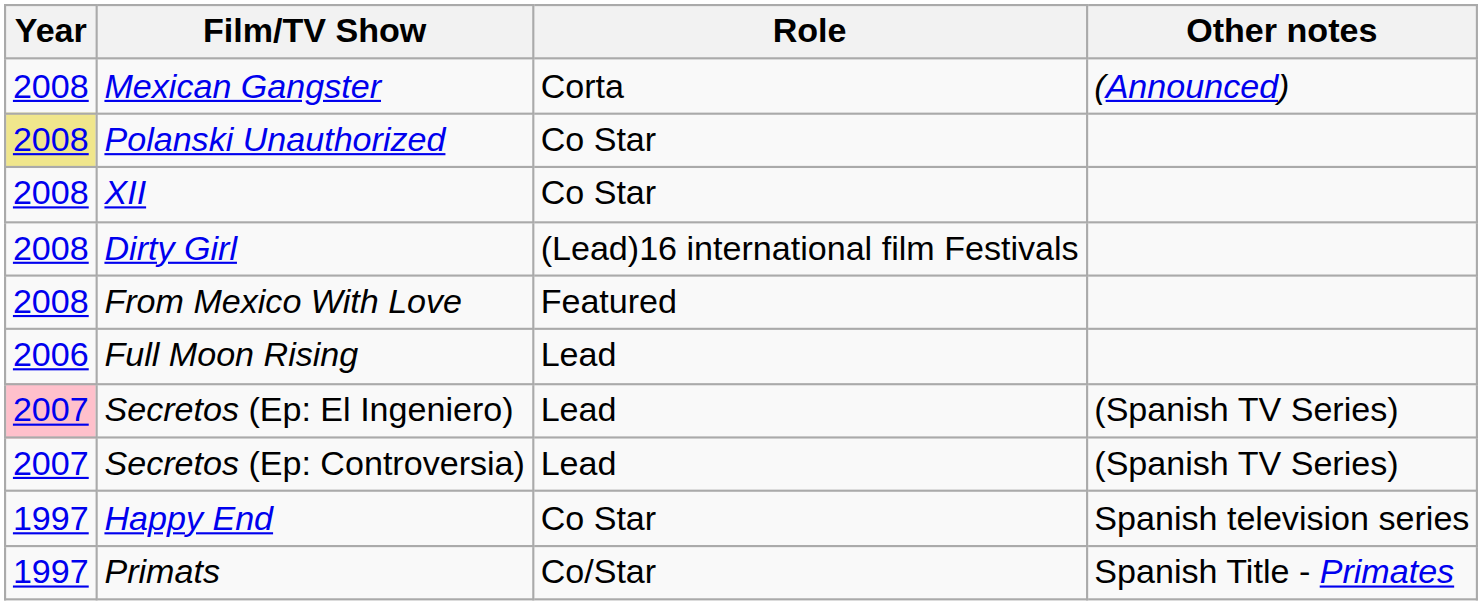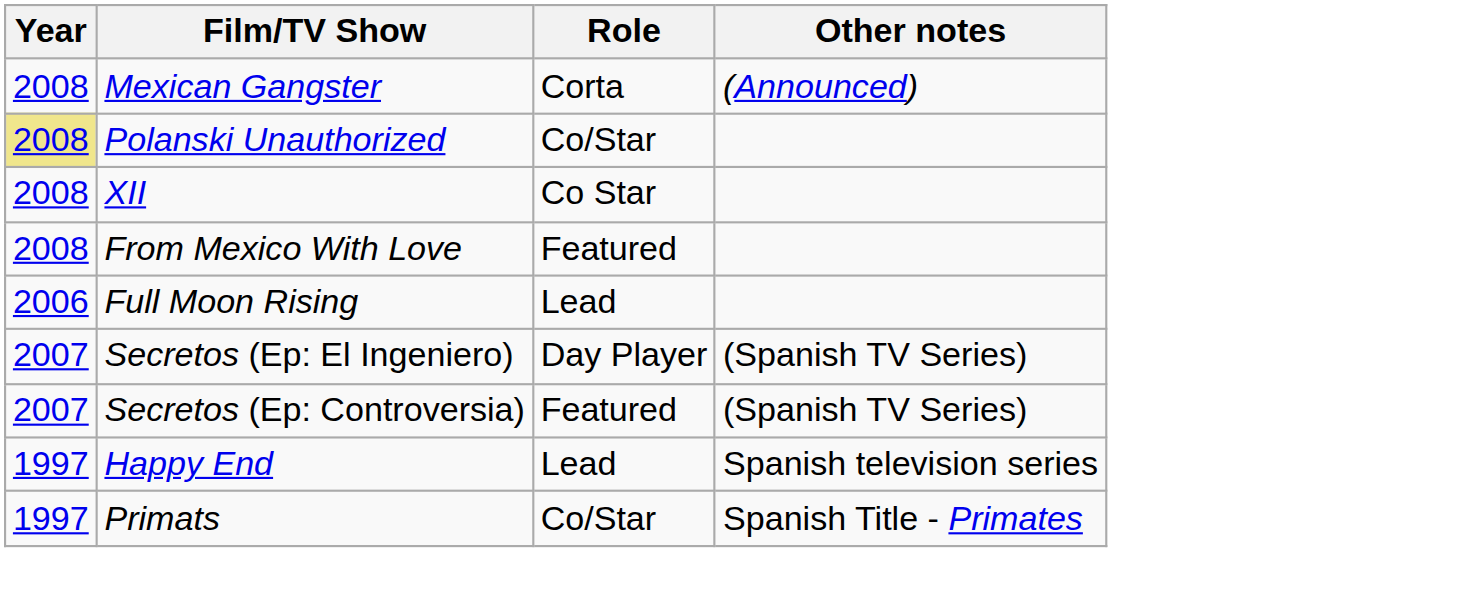 <table class="wikitable">
 <tr>
 <th>Year</th>
 <th>Film/TV Show</th>
 <th>Role</th>
 <th>Other notes</th>
 </tr>
 <tr>
 <td><a href='#'>2008</a></td>
 <td><em><a href='#'>Mexican Gangster</a></em></td>
 <td>Corta</td>
 <td><em>(<a href='#'>Announced</a>)</em></td>
 </tr>
 <tr>
 <td style="background: khaki;"><a href='#'>2008</a></td>
 <td><em><a href='#'>Polanski Unauthorized</a></em></td>
-<td>Co Star</td>
+<td>Co/Star</td>
 <td></td>
 </tr>
 <tr>
 <td><a href='#'>2008</a></td>
 <td><em><a href='#'>XII</a></em></td>
 <td>Co Star</td>
-<td></td>
-</tr>
-<tr>
-<td><a href='#'>2008</a></td>
-<td><em><a href='#'>Dirty Girl</a></em></td>
-<td>(Lead)16 international film Festivals</td>
 <td></td>
 </tr>
 <tr>
 <td><a href='#'>2008</a></td>
 <td><em>From Mexico With Love</em></td>
 <td>Featured</td>
 <td></td>
 </tr>
 <tr>
 <td><a href='#'>2006</a></td>
 <td><em>Full Moon Rising</em></td>
 <td>Lead</td>
 <td></td>
 </tr>
 <tr>
-<td style="background: pink;"><a href='#'>2007</a></td>
+<td><a href='#'>2007</a></td>
 <td><em>Secretos</em> (Ep: El Ingeniero)</td>
-<td>Lead</td>
+<td>Day Player</td>
 <td>(Spanish TV Series)</td>
 </tr>
 <tr>
 <td><a href='#'>2007</a></td>
 <td><em>Secretos</em> (Ep: Controversia)</td>
-<td>Lead</td>
+<td>Featured</td>
 <td>(Spanish TV Series)</td>
 </tr>
 <tr>
 <td><a href='#'>1997</a></td>
 <td><em><a href='#'>Happy End</a></em></td>
-<td>Co Star</td>
+<td>Lead</td>
 <td>Spanish television series</td>
 </tr>
 <tr>
 <td><a href='#'>1997</a></td>
 <td><em>Primats</em></td>
 <td>Co/Star</td>
 <td>Spanish Title - <em><a href='#'>Primates</a></em></td>
 </tr>
 </table>
